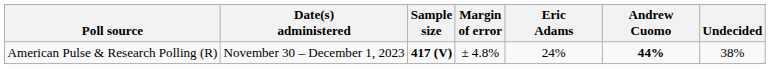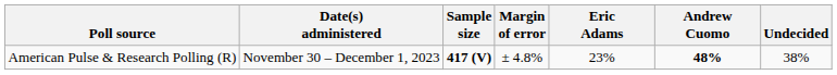 <table class="wikitable" style="font-size:90%;text-align:center;">
 <tr valign=bottom>
 <th>Poll source</th>
 <th>Date(s)<br>administered</th>
 <th>Sample<br>size</th>
 <th>Margin<br>of error</th>
 <th style="width:100px;">Eric<br>Adams</th>
 <th style="width:100px;">Andrew<br>Cuomo</th>
 <th>Undecided</th>
 </tr>
 <tr>
 <td style="text-align:left;">American Pulse & Research Polling (R)</td>
 <td>November 30 – December 1, 2023</td>
 <td><strong>417 (V)</strong></td>
 <td>± 4.8%</td>
-<td>24%</td>
-<td><strong>44%</strong></td>
+<td>23%</td>
+<td><strong>48%</strong></td>
 <td>38%</td>
 </tr>
 </table>
